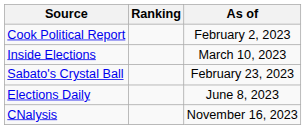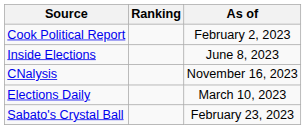 <table class="wikitable" style="text-align:center">
 <tr>
 <th>Source</th>
 <th>Ranking</th>
 <th>As of</th>
 </tr>
 <tr>
 <td align=left><a href='#'>Cook Political Report</a></td>
 <td></td>
 <td>February 2, 2023</td>
 </tr>
 <tr>
 <td align=left><a href='#'>Inside Elections</a></td>
 <td></td>
+<td>June 8, 2023</td>
+</tr>
+<tr>
+<td align=left><a href='#'>CNalysis</a></td>
+<td></td>
+<td>November 16, 2023</td>
+</tr>
+<tr>
+<td align=left><a href='#'>Elections Daily</a></td>
+<td></td>
 <td>March 10, 2023</td>
 </tr>
 <tr>
 <td align=left><a href='#'>Sabato's Crystal Ball</a></td>
 <td></td>
 <td>February 23, 2023</td>
 </tr>
-<tr>
-<td align=left><a href='#'>Elections Daily</a></td>
-<td></td>
-<td>June 8, 2023</td>
-</tr>
-<tr>
-<td align=left><a href='#'>CNalysis</a></td>
-<td></td>
-<td>November 16, 2023</td>
-</tr>
 </table>
